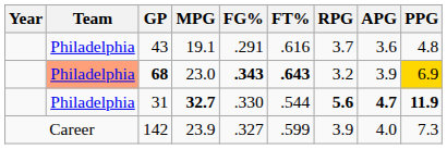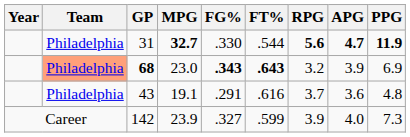 <table class="wikitable sortable" style="font-size:95%; text-align:right;">
 <tr>
 <th>Year</th>
 <th>Team</th>
 <th>GP</th>
 <th>MPG</th>
 <th>FG%</th>
 <th>FT%</th>
 <th>RPG</th>
 <th>APG</th>
 <th>PPG</th>
 </tr>
 <tr>
 <td style="text-align:left;"></td>
 <td style="text-align:left;"><a href='#'>Philadelphia</a></td>
-<td>43</td>
-<td>19.1</td>
-<td>.291</td>
-<td>.616</td>
-<td>3.7</td>
-<td>3.6</td>
-<td>4.8</td>
+<td>31</td>
+<td><strong>32.7</strong></td>
+<td>.330</td>
+<td>.544</td>
+<td><strong>5.6</strong></td>
+<td><strong>4.7</strong></td>
+<td><strong>11.9</strong></td>
 </tr>
 <tr>
 <td style="text-align:left;"></td>
 <td style="background: lightsalmon; text-align:left;"><a href='#'>Philadelphia</a></td>
 <td><strong>68</strong></td>
 <td>23.0</td>
 <td><strong>.343</strong></td>
 <td><strong>.643</strong></td>
 <td>3.2</td>
 <td>3.9</td>
-<td style="background: gold;">6.9</td>
+<td>6.9</td>
 </tr>
 <tr>
 <td style="text-align:left;"></td>
 <td style="text-align:left;"><a href='#'>Philadelphia</a></td>
-<td>31</td>
-<td><strong>32.7</strong></td>
-<td>.330</td>
-<td>.544</td>
-<td><strong>5.6</strong></td>
-<td><strong>4.7</strong></td>
-<td><strong>11.9</strong></td>
+<td>43</td>
+<td>19.1</td>
+<td>.291</td>
+<td>.616</td>
+<td>3.7</td>
+<td>3.6</td>
+<td>4.8</td>
 </tr>
 <tr>
 <td colspan="2" style="text-align:center;">Career</td>
 <td>142</td>
 <td>23.9</td>
 <td>.327</td>
 <td>.599</td>
 <td>3.9</td>
 <td>4.0</td>
 <td>7.3</td>
 </tr>
 </table>
